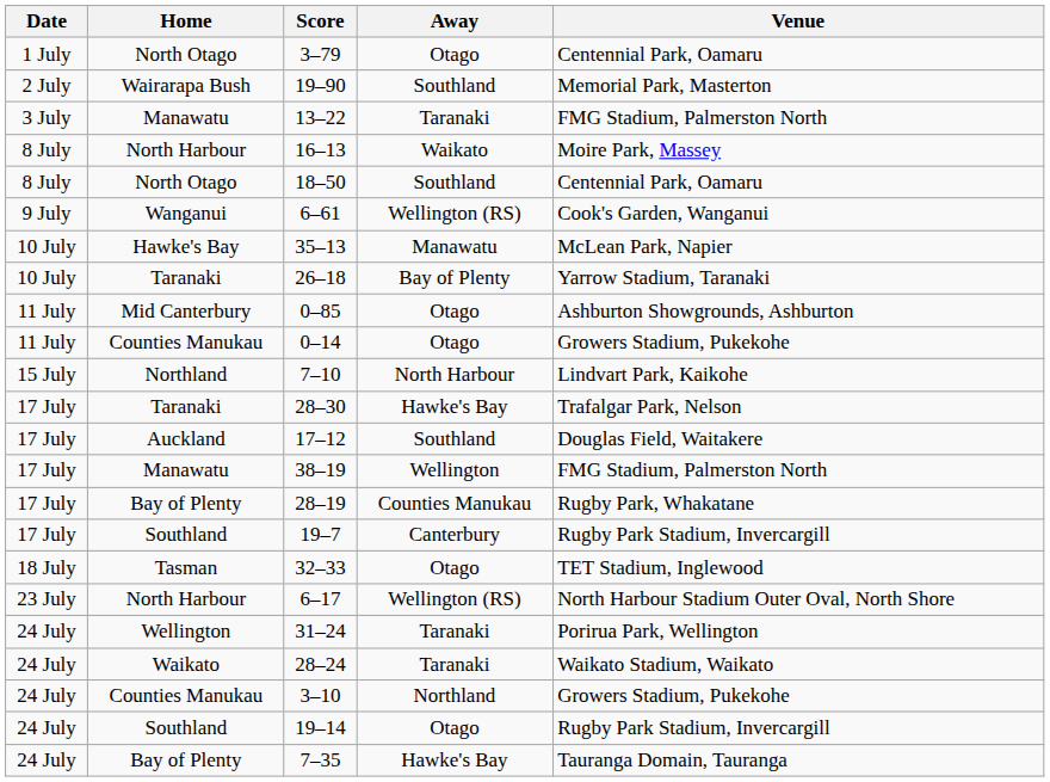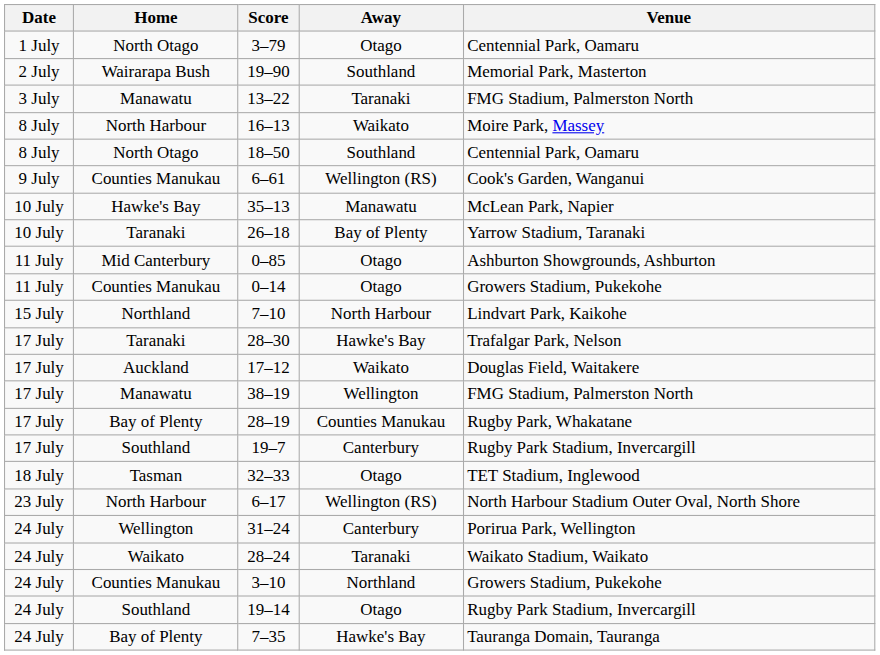 <table class="wikitable" width=65%>
 <tr>
 <th>Date</th>
 <th>Home</th>
 <th>Score</th>
 <th>Away</th>
 <th>Venue</th>
 </tr>
 <tr>
 <td align=center>1 July</td>
 <td align=center>North Otago</td>
 <td align=center>3–79</td>
 <td align=center>Otago</td>
 <td>Centennial Park, Oamaru</td>
 </tr>
 <tr>
 <td align=center>2 July</td>
 <td align=center>Wairarapa Bush</td>
 <td align=center>19–90</td>
 <td align=center>Southland</td>
 <td>Memorial Park, Masterton</td>
 </tr>
 <tr>
 <td align=center>3 July</td>
 <td align=center>Manawatu</td>
 <td align=center>13–22</td>
 <td align=center>Taranaki</td>
 <td>FMG Stadium, Palmerston North</td>
 </tr>
 <tr>
 <td align=center>8 July</td>
 <td align=center>North Harbour</td>
 <td align=center>16–13</td>
 <td align=center>Waikato</td>
 <td>Moire Park, <a href='#'>Massey</a></td>
 </tr>
 <tr>
 <td align=center>8 July</td>
 <td align=center>North Otago</td>
 <td align=center>18–50</td>
 <td align=center>Southland</td>
 <td>Centennial Park, Oamaru</td>
 </tr>
 <tr>
 <td align=center>9 July</td>
-<td align=center>Wanganui</td>
+<td align=center>Counties Manukau</td>
 <td align=center>6–61</td>
 <td align=center>Wellington (RS)</td>
 <td>Cook's Garden, Wanganui</td>
 </tr>
 <tr>
 <td align=center>10 July</td>
 <td align=center>Hawke's Bay</td>
 <td align=center>35–13</td>
 <td align=center>Manawatu</td>
 <td>McLean Park, Napier</td>
 </tr>
 <tr>
 <td align=center>10 July</td>
 <td align=center>Taranaki</td>
 <td align=center>26–18</td>
 <td align=center>Bay of Plenty</td>
 <td>Yarrow Stadium, Taranaki</td>
 </tr>
 <tr>
 <td align=center>11 July</td>
 <td align=center>Mid Canterbury</td>
 <td align=center>0–85</td>
 <td align=center>Otago</td>
 <td>Ashburton Showgrounds, Ashburton</td>
 </tr>
 <tr>
 <td align=center>11 July</td>
 <td align=center>Counties Manukau</td>
 <td align=center>0–14</td>
 <td align=center>Otago</td>
 <td>Growers Stadium, Pukekohe</td>
 </tr>
 <tr>
 <td align=center>15 July</td>
 <td align=center>Northland</td>
 <td align=center>7–10</td>
 <td align=center>North Harbour</td>
 <td>Lindvart Park, Kaikohe</td>
 </tr>
 <tr>
 <td align=center>17 July</td>
 <td align=center>Taranaki</td>
 <td align=center>28–30</td>
 <td align=center>Hawke's Bay</td>
 <td>Trafalgar Park, Nelson</td>
 </tr>
 <tr>
 <td align=center>17 July</td>
 <td align=center>Auckland</td>
 <td align=center>17–12</td>
-<td align=center>Southland</td>
+<td align=center>Waikato</td>
 <td>Douglas Field, Waitakere</td>
 </tr>
 <tr>
 <td align=center>17 July</td>
 <td align=center>Manawatu</td>
 <td align=center>38–19</td>
 <td align=center>Wellington</td>
 <td>FMG Stadium, Palmerston North</td>
 </tr>
 <tr>
 <td align=center>17 July</td>
 <td align=center>Bay of Plenty</td>
 <td align=center>28–19</td>
 <td align=center>Counties Manukau</td>
 <td>Rugby Park, Whakatane</td>
 </tr>
 <tr>
 <td align=center>17 July</td>
 <td align=center>Southland</td>
 <td align=center>19–7</td>
 <td align=center>Canterbury</td>
 <td>Rugby Park Stadium, Invercargill</td>
 </tr>
 <tr>
 <td align=center>18 July</td>
 <td align=center>Tasman</td>
 <td align=center>32–33</td>
 <td align=center>Otago</td>
 <td>TET Stadium, Inglewood</td>
 </tr>
 <tr>
 <td align=center>23 July</td>
 <td align=center>North Harbour</td>
 <td align=center>6–17</td>
 <td align=center>Wellington (RS)</td>
 <td>North Harbour Stadium Outer Oval, North Shore</td>
 </tr>
 <tr>
 <td align=center>24 July</td>
 <td align=center>Wellington</td>
 <td align=center>31–24</td>
-<td align=center>Taranaki</td>
+<td align=center>Canterbury</td>
 <td>Porirua Park, Wellington</td>
 </tr>
 <tr>
 <td align=center>24 July</td>
 <td align=center>Waikato</td>
 <td align=center>28–24</td>
 <td align=center>Taranaki</td>
 <td>Waikato Stadium, Waikato</td>
 </tr>
 <tr>
 <td align=center>24 July</td>
 <td align=center>Counties Manukau</td>
 <td align=center>3–10</td>
 <td align=center>Northland</td>
 <td>Growers Stadium, Pukekohe</td>
 </tr>
 <tr>
 <td align=center>24 July</td>
 <td align=center>Southland</td>
 <td align=center>19–14</td>
 <td align=center>Otago</td>
 <td>Rugby Park Stadium, Invercargill</td>
 </tr>
 <tr>
 <td align=center>24 July</td>
 <td align=center>Bay of Plenty</td>
 <td align=center>7–35</td>
 <td align=center>Hawke's Bay</td>
 <td>Tauranga Domain, Tauranga</td>
 </tr>
 </table>
